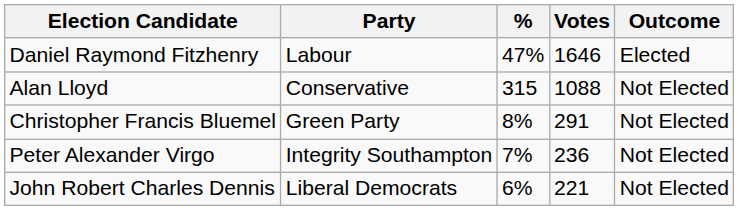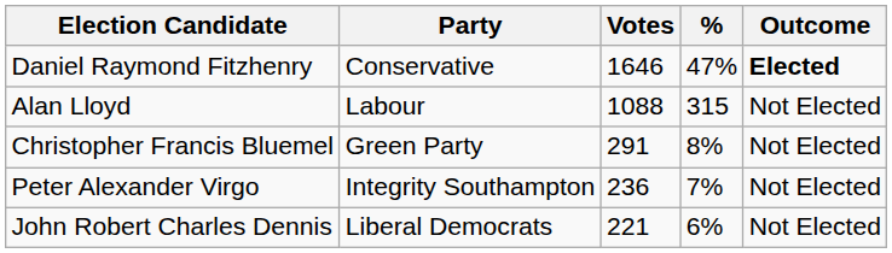 <table class="wikitable">
 <tr>
 <th>Election Candidate</th>
 <th>Party</th>
+<th>Votes</th>
 <th>%</th>
-<th>Votes</th>
 <th>Outcome</th>
 </tr>
 <tr>
 <td>Daniel Raymond Fitzhenry</td>
-<td>Labour</td>
+<td>Conservative</td>
+<td>1646</td>
 <td>47%</td>
-<td>1646</td>
-<td>Elected</td>
+<td><strong>Elected</strong></td>
 </tr>
 <tr>
 <td>Alan Lloyd</td>
-<td>Conservative</td>
+<td>Labour</td>
+<td>1088</td>
 <td>315</td>
-<td>1088</td>
 <td>Not Elected</td>
 </tr>
 <tr>
 <td>Christopher Francis Bluemel</td>
 <td>Green Party</td>
+<td>291</td>
 <td>8%</td>
-<td>291</td>
 <td>Not Elected</td>
 </tr>
 <tr>
 <td>Peter Alexander Virgo</td>
 <td>Integrity Southampton</td>
+<td>236</td>
 <td>7%</td>
-<td>236</td>
 <td>Not Elected</td>
 </tr>
 <tr>
 <td>John Robert Charles Dennis</td>
 <td>Liberal Democrats</td>
+<td>221</td>
 <td>6%</td>
-<td>221</td>
 <td>Not Elected</td>
 </tr>
 </table>
